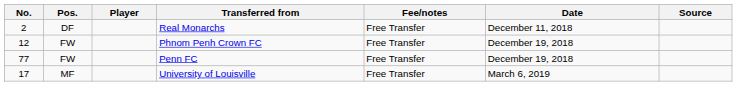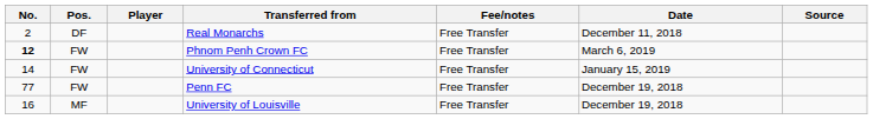 <table class="wikitable sortable" style="width:90%; text-align:center; font-size:95%; text-align:left;">
 <tr>
 <th>No.</th>
 <th>Pos.</th>
 <th>Player</th>
 <th>Transferred from</th>
 <th>Fee/notes</th>
 <th>Date</th>
 <th>Source</th>
 </tr>
 <tr>
 <td align="center">2</td>
 <td align="center">DF</td>
 <td></td>
 <td> <a href='#'>Real Monarchs</a></td>
 <td>Free Transfer</td>
 <td>December 11, 2018</td>
 <td></td>
 </tr>
 <tr>
-<td align="center">12</td>
+<td align="center"><strong>12</strong></td>
 <td align="center">FW</td>
 <td></td>
 <td> <a href='#'>Phnom Penh Crown FC</a></td>
 <td>Free Transfer</td>
-<td>December 19, 2018</td>
+<td>March 6, 2019</td>
+<td></td>
+</tr>
+<tr>
+<td align="center">14</td>
+<td align="center">FW</td>
+<td></td>
+<td> <a href='#'>University of Connecticut</a></td>
+<td>Free Transfer</td>
+<td>January 15, 2019</td>
 <td></td>
 </tr>
 <tr>
 <td align="center">77</td>
 <td align="center">FW</td>
 <td></td>
 <td> <a href='#'>Penn FC</a></td>
 <td>Free Transfer</td>
 <td>December 19, 2018</td>
 <td></td>
 </tr>
 <tr>
-<td align="center">17</td>
+<td align="center">16</td>
 <td align="center">MF</td>
 <td></td>
 <td> <a href='#'>University of Louisville</a></td>
 <td>Free Transfer</td>
-<td>March 6, 2019</td>
+<td>December 19, 2018</td>
 <td></td>
 </tr>
 </table>
